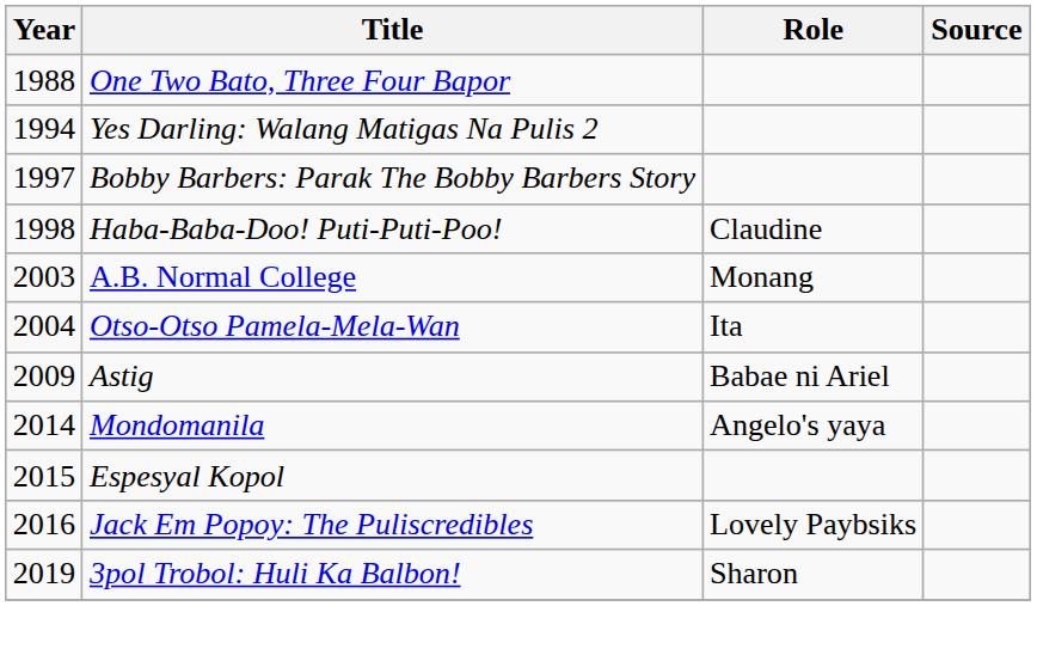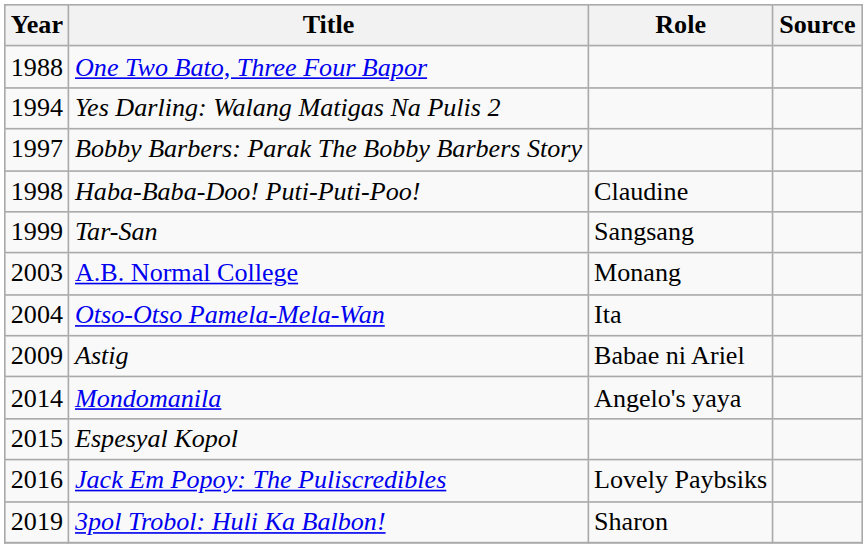 <table class="wikitable sortable" >
 <tr>
 <th>Year</th>
 <th>Title</th>
 <th>Role</th>
 <th class="unsortable">Source</th>
 </tr>
 <tr>
 <td>1988</td>
 <td><em><a href='#'>One Two Bato, Three Four Bapor</a></em></td>
 <td></td>
 <td></td>
 </tr>
 <tr>
 <td>1994</td>
 <td><em>Yes Darling: Walang Matigas Na Pulis 2</em></td>
 <td></td>
 <td></td>
 </tr>
 <tr>
 <td>1997</td>
 <td><em>Bobby Barbers: Parak The Bobby Barbers Story</em></td>
 <td></td>
 <td></td>
 </tr>
 <tr>
 <td>1998</td>
 <td><em>Haba-Baba-Doo! Puti-Puti-Poo!</em></td>
 <td>Claudine</td>
+<td></td>
+</tr>
+<tr>
+<td>1999</td>
+<td><em>Tar-San</em></td>
+<td>Sangsang</td>
 <td></td>
 </tr>
 <tr>
 <td>2003</td>
 <td><a href='#'>A.B. Normal College</a></td>
 <td>Monang</td>
 <td></td>
 </tr>
 <tr>
 <td>2004</td>
 <td><em><a href='#'>Otso-Otso Pamela-Mela-Wan</a></em></td>
 <td>Ita</td>
 <td></td>
 </tr>
 <tr>
 <td>2009</td>
 <td><em>Astig</em></td>
 <td>Babae ni Ariel</td>
 <td></td>
 </tr>
 <tr>
 <td>2014</td>
 <td><em><a href='#'>Mondomanila</a></em></td>
 <td>Angelo's yaya</td>
 <td></td>
 </tr>
 <tr>
 <td>2015</td>
 <td><em>Espesyal Kopol</em></td>
 <td></td>
 <td></td>
 </tr>
 <tr>
 <td>2016</td>
 <td><em><a href='#'>Jack Em Popoy: The Puliscredibles</a></em></td>
 <td>Lovely Paybsiks</td>
 <td></td>
 </tr>
 <tr>
 <td>2019</td>
 <td><em><a href='#'>3pol Trobol: Huli Ka Balbon!</a></em></td>
 <td>Sharon</td>
 <td></td>
 </tr>
 <tr>
 </tr>
 </table>
